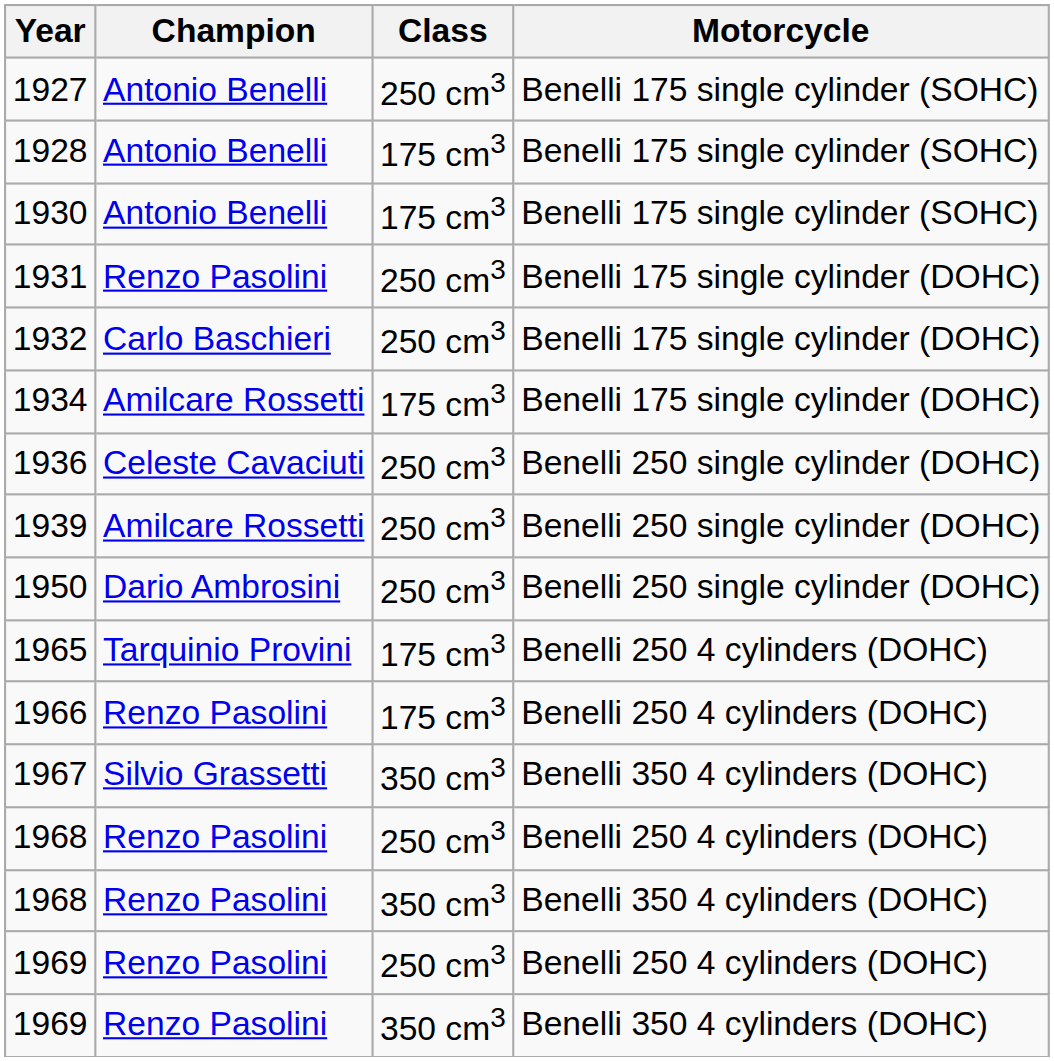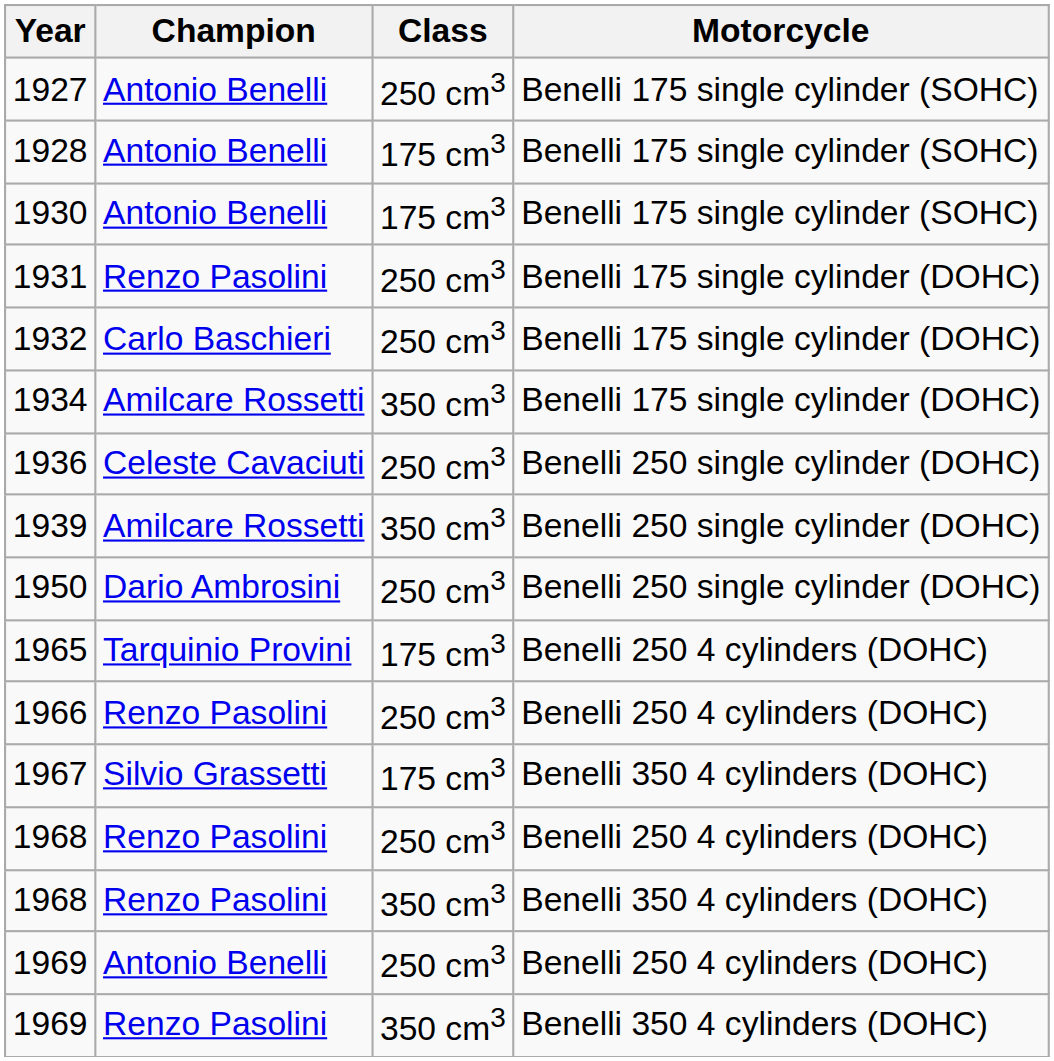 <table class="wikitable">
 <tr>
 <th>Year</th>
 <th>Champion</th>
 <th>Class</th>
 <th>Motorcycle</th>
 </tr>
 <tr>
 <td>1927</td>
 <td> <a href='#'>Antonio Benelli</a></td>
 <td>250 cm<sup>3</sup></td>
 <td>Benelli 175 single cylinder (SOHC)</td>
 </tr>
 <tr>
 <td>1928</td>
 <td> <a href='#'>Antonio Benelli</a></td>
 <td>175 cm<sup>3</sup></td>
 <td>Benelli 175 single cylinder (SOHC)</td>
 </tr>
 <tr>
 <td>1930</td>
 <td> <a href='#'>Antonio Benelli</a></td>
 <td>175 cm<sup>3</sup></td>
 <td>Benelli 175 single cylinder (SOHC)</td>
 </tr>
 <tr>
 <td>1931</td>
 <td> <a href='#'>Renzo Pasolini</a></td>
 <td>250 cm<sup>3</sup></td>
 <td>Benelli 175 single cylinder (DOHC)</td>
 </tr>
 <tr>
 <td>1932</td>
 <td> <a href='#'>Carlo Baschieri</a></td>
 <td>250 cm<sup>3</sup></td>
 <td>Benelli 175 single cylinder (DOHC)</td>
 </tr>
 <tr>
 <td>1934</td>
 <td> <a href='#'>Amilcare Rossetti</a></td>
-<td>175 cm<sup>3</sup></td>
+<td>350 cm<sup>3</sup></td>
 <td>Benelli 175 single cylinder (DOHC)</td>
 </tr>
 <tr>
 <td>1936</td>
 <td> <a href='#'>Celeste Cavaciuti</a></td>
 <td>250 cm<sup>3</sup></td>
 <td>Benelli 250 single cylinder (DOHC)</td>
 </tr>
 <tr>
 <td>1939</td>
 <td> <a href='#'>Amilcare Rossetti</a></td>
-<td>250 cm<sup>3</sup></td>
+<td>350 cm<sup>3</sup></td>
 <td>Benelli 250 single cylinder (DOHC)</td>
 </tr>
 <tr>
 <td>1950</td>
 <td> <a href='#'>Dario Ambrosini</a></td>
 <td>250 cm<sup>3</sup></td>
 <td>Benelli 250 single cylinder (DOHC)</td>
 </tr>
 <tr>
 <td>1965</td>
 <td> <a href='#'>Tarquinio Provini</a></td>
 <td>175 cm<sup>3</sup></td>
 <td>Benelli 250 4 cylinders (DOHC)</td>
 </tr>
 <tr>
 <td>1966</td>
 <td> <a href='#'>Renzo Pasolini</a></td>
-<td>175 cm<sup>3</sup></td>
+<td>250 cm<sup>3</sup></td>
 <td>Benelli 250 4 cylinders (DOHC)</td>
 </tr>
 <tr>
 <td>1967</td>
 <td> <a href='#'>Silvio Grassetti</a></td>
-<td>350 cm<sup>3</sup></td>
+<td>175 cm<sup>3</sup></td>
 <td>Benelli 350 4 cylinders (DOHC)</td>
 </tr>
 <tr>
 <td>1968</td>
 <td> <a href='#'>Renzo Pasolini</a></td>
 <td>250 cm<sup>3</sup></td>
 <td>Benelli 250 4 cylinders (DOHC)</td>
 </tr>
 <tr>
 <td>1968</td>
 <td> <a href='#'>Renzo Pasolini</a></td>
 <td>350 cm<sup>3</sup></td>
 <td>Benelli 350 4 cylinders (DOHC)</td>
 </tr>
 <tr>
 <td>1969</td>
-<td> <a href='#'>Renzo Pasolini</a></td>
+<td> <a href='#'>Antonio Benelli</a></td>
 <td>250 cm<sup>3</sup></td>
 <td>Benelli 250 4 cylinders (DOHC)</td>
 </tr>
 <tr>
 <td>1969</td>
 <td> <a href='#'>Renzo Pasolini</a></td>
 <td>350 cm<sup>3</sup></td>
 <td>Benelli 350 4 cylinders (DOHC)</td>
 </tr>
 <tr>
 </tr>
 </table>
